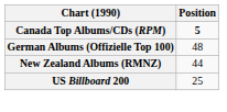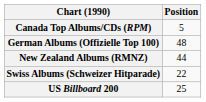 <table class="wikitable sortable plainrowheaders">
 <tr>
 <th scope="col">Chart (1990)</th>
 <th scope="col">Position</th>
 </tr>
 <tr>
 <th scope="row">Canada Top Albums/CDs (<em>RPM</em>)</th>
-<td style="text-align:center;"><strong>5</strong></td>
+<td style="text-align:center;">5</td>
 </tr>
 <tr>
 <th scope="row">German Albums (Offizielle Top 100)</th>
 <td style="text-align:center;">48</td>
 </tr>
 <tr>
 <th scope="row">New Zealand Albums (RMNZ)</th>
 <td style="text-align:center;">44</td>
 </tr>
 <tr>
+<th scope="row">Swiss Albums (Schweizer Hitparade)</th>
+<td style="text-align:center;">22</td>
+</tr>
+<tr>
 <th scope="row">US <em>Billboard</em> 200</th>
 <td style="text-align:center;">25</td>
 </tr>
 </table>
